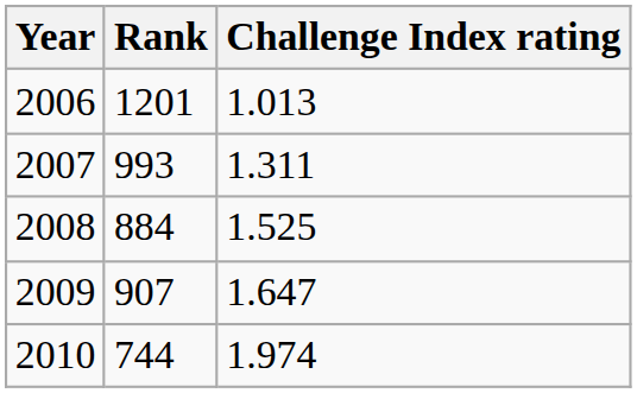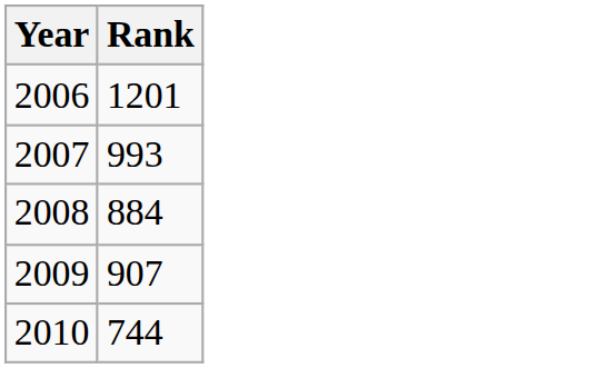 <table class="wikitable" border="1">
 <tr>
 <th>Year</th>
 <th>Rank</th>
-<th>Challenge Index rating</th>
 </tr>
 <tr>
 <td>2006</td>
 <td>1201</td>
-<td>1.013</td>
 </tr>
 <tr>
 <td>2007</td>
 <td>993</td>
-<td>1.311</td>
 </tr>
 <tr>
 <td>2008</td>
 <td>884</td>
-<td>1.525</td>
 </tr>
 <tr>
 <td>2009</td>
 <td>907</td>
-<td>1.647</td>
 </tr>
 <tr>
 <td>2010</td>
 <td>744</td>
-<td>1.974</td>
 </tr>
 </table>
